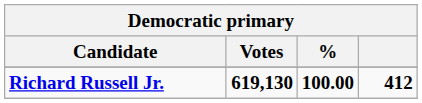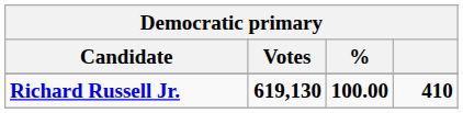 <table class="wikitable" style="font-size: 95%;">
 <tr>
 <th colspan="4">Democratic primary</th>
 </tr>
 <tr>
 <th colspan="1" style="width: 170px">Candidate</th>
 <th style="width: 50px">Votes</th>
 <th style="width: 40px">%</th>
 <th style="width: 40px"></th>
 </tr>
 <tr>
 </tr>
 <tr>
 <td><strong><a href='#'>Richard Russell Jr.</a></strong></td>
 <td align="right"><strong>619,130</strong></td>
 <td align="right"><strong>100.00</strong></td>
-<td align="right"><strong>412</strong></td>
+<td align="right"><strong>410</strong></td>
 </tr>
 <tr>
 </tr>
 </table>
